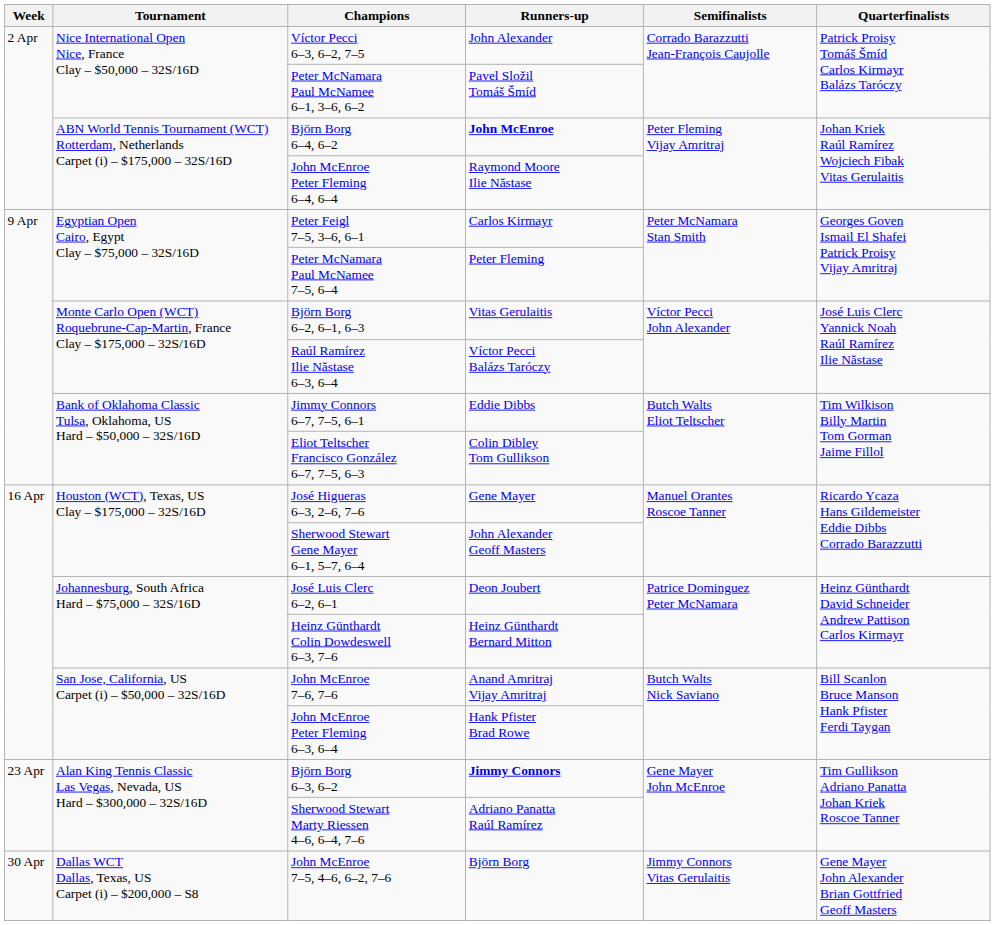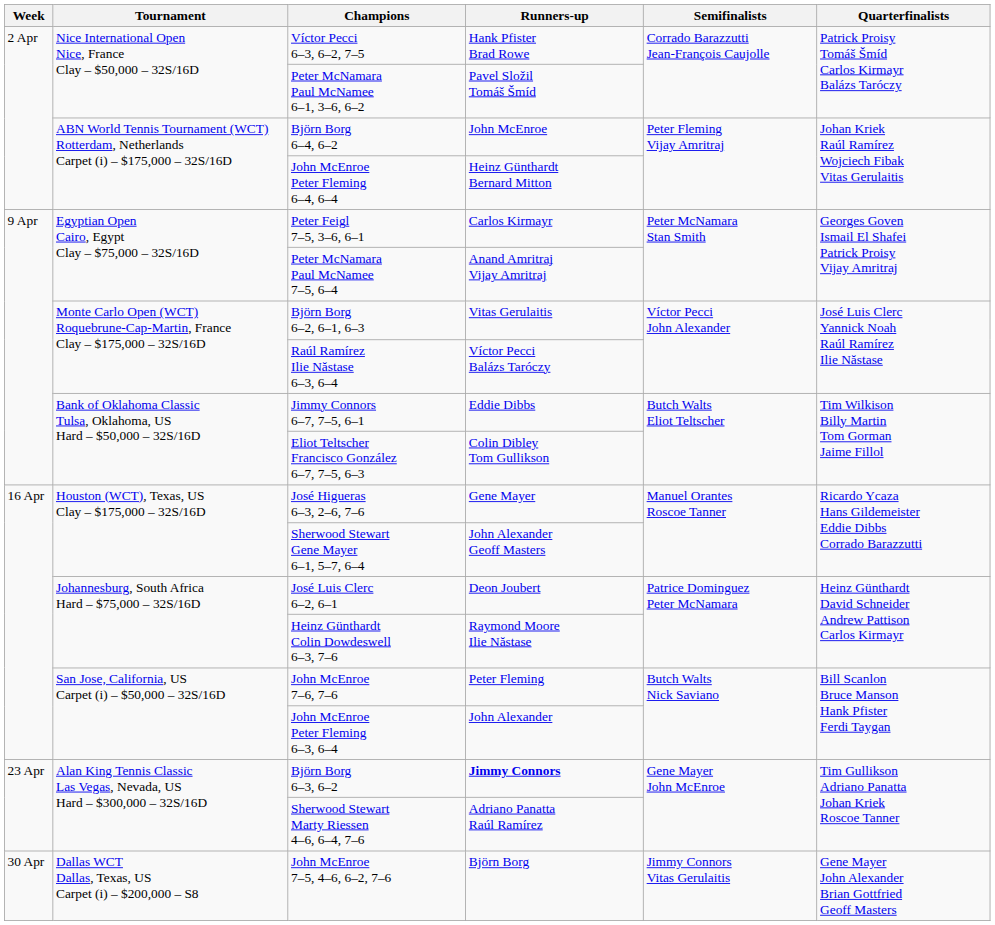 <table class=wikitable style=font-size:95%>
 <tr>
 <th style="width:48px;">Week</th>
 <th style="width:260px;">Tournament</th>
 <th style="width:195px;">Champions</th>
 <th style="width:195px;">Runners-up</th>
 <th style="width:190px;">Semifinalists</th>
 <th style="width:190px;">Quarterfinalists</th>
 </tr>
 <tr valign=top>
 <td rowspan=4>2 Apr</td>
 <td rowspan=2><a href='#'>Nice International Open</a> <br> <a href='#'>Nice</a>, France <br> Clay – $50,000 – 32S/16D</td>
 <td> <a href='#'>Víctor Pecci</a> <br> 6–3, 6–2, 7–5</td>
-<td> <a href='#'>John Alexander</a></td>
+<td> <a href='#'>Hank Pfister</a> <br>  <a href='#'>Brad Rowe</a></td>
 <td rowspan=2> <a href='#'>Corrado Barazzutti</a> <br> <a href='#'>Jean-François Caujolle</a></td>
 <td rowspan=2> <a href='#'>Patrick Proisy</a> <br>  <a href='#'>Tomáš Šmíd</a> <br>  <a href='#'>Carlos Kirmayr</a> <br>  <a href='#'>Balázs Taróczy</a></td>
 </tr>
 <tr valign=top>
 <td> <a href='#'>Peter McNamara</a> <br>  <a href='#'>Paul McNamee</a> <br> 6–1, 3–6, 6–2</td>
 <td> <a href='#'>Pavel Složil</a><br> <a href='#'>Tomáš Šmíd</a></td>
 </tr>
 <tr valign=top>
 <td rowspan=2><a href='#'>ABN World Tennis Tournament (WCT)</a><br><a href='#'>Rotterdam</a>, Netherlands <br> Carpet (i) – $175,000 – 32S/16D</td>
 <td> <a href='#'>Björn Borg</a> <br> 6–4, 6–2</td>
-<td><strong> <a href='#'>John McEnroe</a></strong></td>
+<td> <a href='#'>John McEnroe</a></td>
 <td rowspan=2> <a href='#'>Peter Fleming</a> <br>  <a href='#'>Vijay Amritraj</a></td>
 <td rowspan=2> <a href='#'>Johan Kriek</a> <br>  <a href='#'>Raúl Ramírez</a> <br>  <a href='#'>Wojciech Fibak</a> <br>  <a href='#'>Vitas Gerulaitis</a></td>
 </tr>
 <tr valign=top>
 <td> <a href='#'>John McEnroe</a> <br>  <a href='#'>Peter Fleming</a> <br> 6–4, 6–4</td>
-<td> <a href='#'>Raymond Moore</a> <br>  <a href='#'>Ilie Năstase</a></td>
+<td> <a href='#'>Heinz Günthardt</a> <br>  <a href='#'>Bernard Mitton</a></td>
 </tr>
 <tr valign=top>
 <td rowspan=6>9 Apr</td>
 <td rowspan=2><a href='#'>Egyptian Open</a> <br> <a href='#'>Cairo</a>, Egypt <br> Clay – $75,000 – 32S/16D</td>
 <td> <a href='#'>Peter Feigl</a> <br> 7–5, 3–6, 6–1</td>
 <td> <a href='#'>Carlos Kirmayr</a></td>
 <td rowspan=2> <a href='#'>Peter McNamara</a> <br>  <a href='#'>Stan Smith</a></td>
 <td rowspan=2> <a href='#'>Georges Goven</a> <br>  <a href='#'>Ismail El Shafei</a> <br>  <a href='#'>Patrick Proisy</a> <br>  <a href='#'>Vijay Amritraj</a></td>
 </tr>
 <tr valign=top>
 <td> <a href='#'>Peter McNamara</a> <br>  <a href='#'>Paul McNamee</a> <br> 7–5, 6–4</td>
-<td> <a href='#'>Peter Fleming</a></td>
+<td> <a href='#'>Anand Amritraj</a> <br>  <a href='#'>Vijay Amritraj</a></td>
 </tr>
 <tr valign=top>
 <td rowspan=2><a href='#'>Monte Carlo Open (WCT)</a> <br> <a href='#'>Roquebrune-Cap-Martin</a>, France <br> Clay – $175,000 – 32S/16D</td>
 <td> <a href='#'>Björn Borg</a> <br> 6–2, 6–1, 6–3</td>
 <td> <a href='#'>Vitas Gerulaitis</a></td>
 <td rowspan=2> <a href='#'>Víctor Pecci</a> <br>  <a href='#'>John Alexander</a></td>
 <td rowspan=2> <a href='#'>José Luis Clerc</a> <br>  <a href='#'>Yannick Noah</a> <br>  <a href='#'>Raúl Ramírez</a> <br>  <a href='#'>Ilie Năstase</a></td>
 </tr>
 <tr valign=top>
 <td> <a href='#'>Raúl Ramírez</a> <br>  <a href='#'>Ilie Năstase</a> <br> 6–3, 6–4</td>
 <td> <a href='#'>Víctor Pecci</a> <br>  <a href='#'>Balázs Taróczy</a></td>
 </tr>
 <tr valign=top>
 <td rowspan=2><a href='#'>Bank of Oklahoma Classic</a> <br> <a href='#'>Tulsa</a>, Oklahoma, US <br> Hard – $50,000 – 32S/16D</td>
 <td> <a href='#'>Jimmy Connors</a> <br> 6–7, 7–5, 6–1</td>
 <td> <a href='#'>Eddie Dibbs</a></td>
 <td rowspan=2> <a href='#'>Butch Walts</a> <br>  <a href='#'>Eliot Teltscher</a></td>
 <td rowspan=2> <a href='#'>Tim Wilkison</a> <br>  <a href='#'>Billy Martin</a> <br>  <a href='#'>Tom Gorman</a> <br>  <a href='#'>Jaime Fillol</a></td>
 </tr>
 <tr valign=top>
 <td> <a href='#'>Eliot Teltscher</a> <br>  <a href='#'>Francisco González</a> <br> 6–7, 7–5, 6–3</td>
 <td> <a href='#'>Colin Dibley</a> <br>  <a href='#'>Tom Gullikson</a></td>
 </tr>
 <tr valign=top>
 <td rowspan=6>16 Apr</td>
 <td rowspan=2><a href='#'>Houston (WCT)</a>, Texas, US <br> Clay – $175,000 – 32S/16D</td>
 <td> <a href='#'>José Higueras</a> <br> 6–3, 2–6, 7–6</td>
 <td> <a href='#'>Gene Mayer</a></td>
 <td rowspan=2> <a href='#'>Manuel Orantes</a> <br>  <a href='#'>Roscoe Tanner</a></td>
 <td rowspan=2> <a href='#'>Ricardo Ycaza</a> <br>  <a href='#'>Hans Gildemeister</a> <br>  <a href='#'>Eddie Dibbs</a> <br>  <a href='#'>Corrado Barazzutti</a></td>
 </tr>
 <tr valign=top>
 <td> <a href='#'>Sherwood Stewart</a> <br>  <a href='#'>Gene Mayer</a> <br> 6–1, 5–7, 6–4</td>
 <td> <a href='#'>John Alexander</a> <br>  <a href='#'>Geoff Masters</a></td>
 </tr>
 <tr valign=top>
 <td rowspan=2><a href='#'>Johannesburg</a>, South Africa <br> Hard – $75,000 – 32S/16D</td>
 <td> <a href='#'>José Luis Clerc</a> <br> 6–2, 6–1</td>
 <td> <a href='#'>Deon Joubert</a></td>
 <td rowspan=2> <a href='#'>Patrice Dominguez</a> <br>  <a href='#'>Peter McNamara</a></td>
 <td rowspan=2> <a href='#'>Heinz Günthardt</a> <br>  <a href='#'>David Schneider</a> <br>  <a href='#'>Andrew Pattison</a> <br>  <a href='#'>Carlos Kirmayr</a></td>
 </tr>
 <tr valign=top>
 <td> <a href='#'>Heinz Günthardt</a> <br>  <a href='#'>Colin Dowdeswell</a> <br> 6–3, 7–6</td>
-<td> <a href='#'>Heinz Günthardt</a> <br>  <a href='#'>Bernard Mitton</a></td>
+<td> <a href='#'>Raymond Moore</a> <br>  <a href='#'>Ilie Năstase</a></td>
 </tr>
 <tr valign=top>
 <td rowspan=2><a href='#'>San Jose, California</a>, US <br> Carpet (i) – $50,000 – 32S/16D</td>
 <td> <a href='#'>John McEnroe</a> <br> 7–6, 7–6</td>
-<td> <a href='#'>Anand Amritraj</a> <br>  <a href='#'>Vijay Amritraj</a></td>
+<td> <a href='#'>Peter Fleming</a></td>
 <td rowspan=2> <a href='#'>Butch Walts</a> <br>  <a href='#'>Nick Saviano</a></td>
 <td rowspan=2> <a href='#'>Bill Scanlon</a> <br>  <a href='#'>Bruce Manson</a> <br>  <a href='#'>Hank Pfister</a> <br>  <a href='#'>Ferdi Taygan</a></td>
 </tr>
 <tr valign=top>
 <td> <a href='#'>John McEnroe</a> <br>  <a href='#'>Peter Fleming</a> <br> 6–3, 6–4</td>
-<td> <a href='#'>Hank Pfister</a> <br>  <a href='#'>Brad Rowe</a></td>
+<td> <a href='#'>John Alexander</a></td>
 </tr>
 <tr valign=top>
 <td rowspan=2>23 Apr</td>
 <td rowspan=2><a href='#'>Alan King Tennis Classic</a><br><a href='#'>Las Vegas</a>, Nevada, US <br> Hard – $300,000 – 32S/16D</td>
 <td> <a href='#'>Björn Borg</a> <br> 6–3, 6–2</td>
 <td><strong> <a href='#'>Jimmy Connors</a></strong></td>
 <td rowspan=2> <a href='#'>Gene Mayer</a> <br>  <a href='#'>John McEnroe</a></td>
 <td rowspan=2> <a href='#'>Tim Gullikson</a> <br>  <a href='#'>Adriano Panatta</a> <br>  <a href='#'>Johan Kriek</a> <br>  <a href='#'>Roscoe Tanner</a></td>
 </tr>
 <tr valign=top>
 <td> <a href='#'>Sherwood Stewart</a> <br>  <a href='#'>Marty Riessen</a> <br> 4–6, 6–4, 7–6</td>
 <td> <a href='#'>Adriano Panatta</a> <br>  <a href='#'>Raúl Ramírez</a></td>
 </tr>
 <tr valign=top>
 <td>30 Apr</td>
 <td><a href='#'>Dallas WCT</a> <br> <a href='#'>Dallas</a>, Texas, US <br> Carpet (i) – $200,000 – S8</td>
 <td> <a href='#'>John McEnroe</a> <br> 7–5, 4–6, 6–2, 7–6</td>
 <td> <a href='#'>Björn Borg</a></td>
 <td> <a href='#'>Jimmy Connors</a> <br>  <a href='#'>Vitas Gerulaitis</a></td>
 <td> <a href='#'>Gene Mayer</a> <br>  <a href='#'>John Alexander</a> <br>  <a href='#'>Brian Gottfried</a> <br>  <a href='#'>Geoff Masters</a></td>
 </tr>
 </table>
